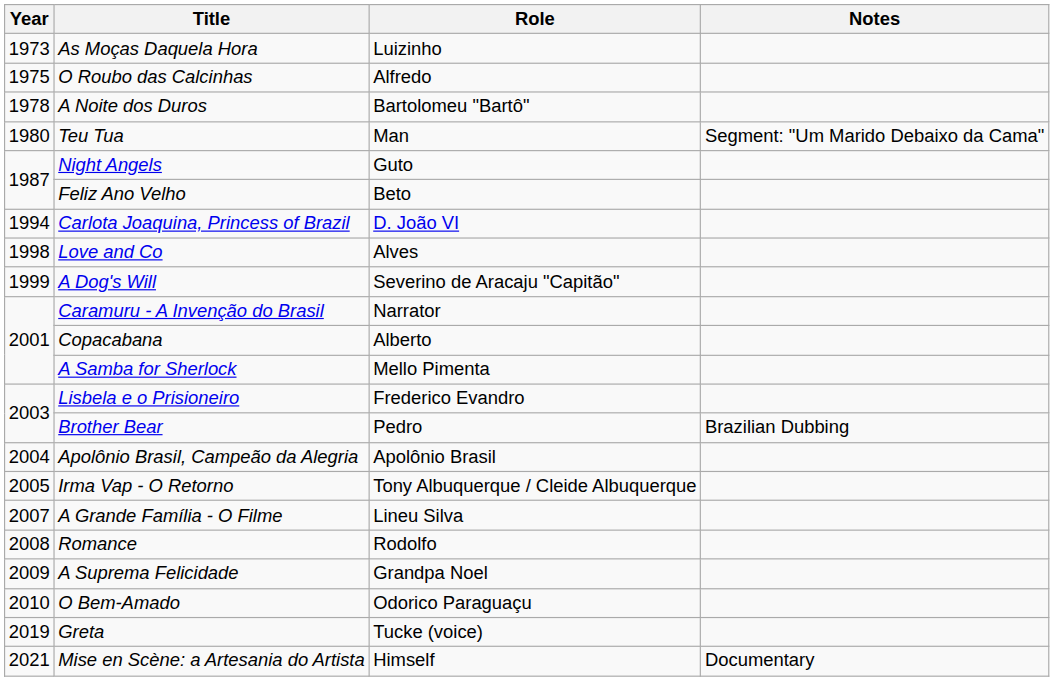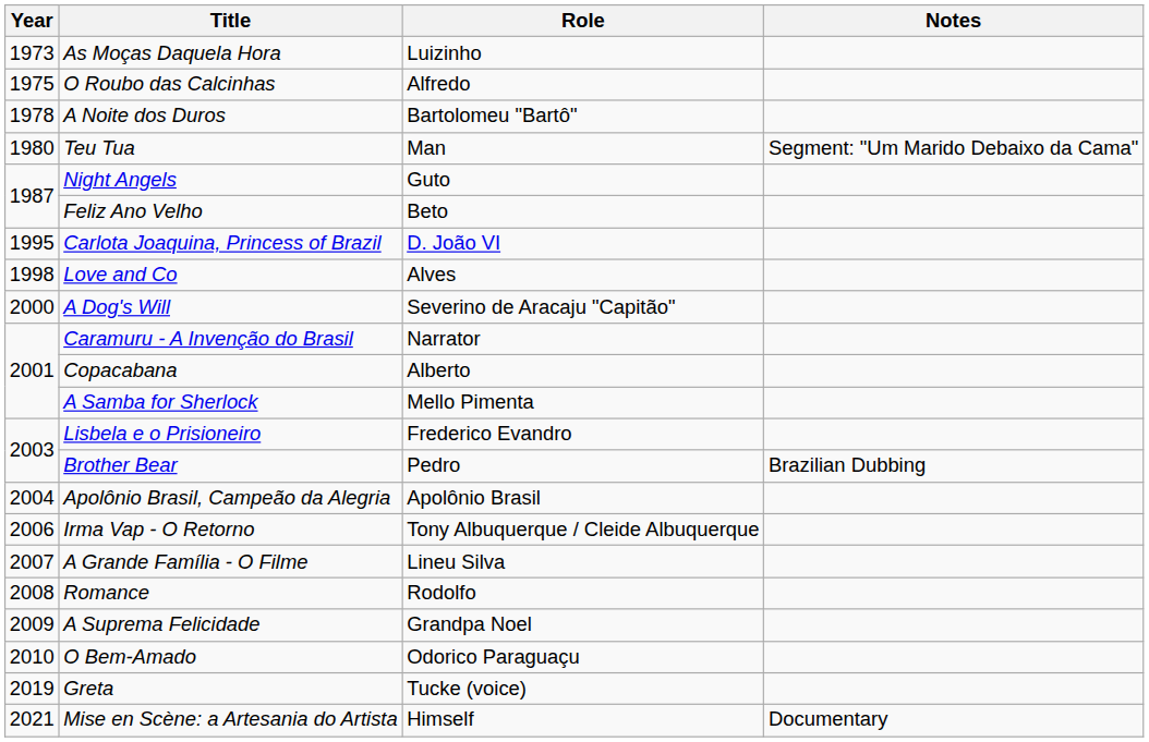 <table class="wikitable">
 <tr>
 <th>Year</th>
 <th>Title</th>
 <th>Role</th>
 <th>Notes</th>
 </tr>
 <tr>
 <td>1973</td>
 <td><em>As Moças Daquela Hora</em></td>
 <td>Luizinho</td>
 <td></td>
 </tr>
 <tr>
 <td>1975</td>
 <td><em>O Roubo das Calcinhas</em></td>
 <td>Alfredo</td>
 <td></td>
 </tr>
 <tr>
 <td>1978</td>
 <td><em>A Noite dos Duros</em></td>
 <td>Bartolomeu "Bartô"</td>
 <td></td>
 </tr>
 <tr>
 <td>1980</td>
 <td><em>Teu Tua</em></td>
 <td>Man</td>
 <td>Segment: "Um Marido Debaixo da Cama"</td>
 </tr>
 <tr>
 <td rowspan="2">1987</td>
 <td><em><a href='#'>Night Angels</a></em></td>
 <td>Guto</td>
 <td></td>
 </tr>
 <tr>
 <td><em>Feliz Ano Velho</em></td>
 <td>Beto</td>
 <td></td>
 </tr>
 <tr>
-<td>1994</td>
+<td>1995</td>
 <td><em><a href='#'>Carlota Joaquina, Princess of Brazil</a></em></td>
 <td><a href='#'>D. João VI</a></td>
 <td></td>
 </tr>
 <tr>
 <td>1998</td>
 <td><em><a href='#'>Love and Co</a></em></td>
 <td>Alves</td>
 <td></td>
 </tr>
 <tr>
-<td>1999</td>
+<td>2000</td>
 <td><em><a href='#'>A Dog's Will</a></em></td>
 <td>Severino de Aracaju "Capitão"</td>
 <td></td>
 </tr>
 <tr>
 <td rowspan="3">2001</td>
 <td><em><a href='#'>Caramuru - A Invenção do Brasil</a></em></td>
 <td>Narrator</td>
 <td></td>
 </tr>
 <tr>
 <td><em>Copacabana</em></td>
 <td>Alberto</td>
 <td></td>
 </tr>
 <tr>
 <td><em><a href='#'>A Samba for Sherlock</a></em></td>
 <td>Mello Pimenta</td>
 <td></td>
 </tr>
 <tr>
 <td rowspan="2">2003</td>
 <td><em><a href='#'>Lisbela e o Prisioneiro</a></em></td>
 <td>Frederico Evandro</td>
 <td></td>
 </tr>
 <tr>
 <td><em><a href='#'>Brother Bear</a></em></td>
 <td>Pedro</td>
 <td>Brazilian Dubbing</td>
 </tr>
 <tr>
 <td>2004</td>
 <td><em>Apolônio Brasil, Campeão da Alegria</em></td>
 <td>Apolônio Brasil</td>
 <td></td>
 </tr>
 <tr>
-<td>2005</td>
+<td>2006</td>
 <td><em>Irma Vap - O Retorno</em></td>
 <td>Tony Albuquerque / Cleide Albuquerque</td>
 <td></td>
 </tr>
 <tr>
 <td>2007</td>
 <td><em>A Grande Família - O Filme</em></td>
 <td>Lineu Silva</td>
 <td></td>
 </tr>
 <tr>
 <td>2008</td>
 <td><em>Romance</em></td>
 <td>Rodolfo</td>
 <td></td>
 </tr>
 <tr>
 <td>2009</td>
 <td><em>A Suprema Felicidade</em></td>
 <td>Grandpa Noel</td>
 <td></td>
 </tr>
 <tr>
 <td>2010</td>
 <td><em>O Bem-Amado</em></td>
 <td>Odorico Paraguaçu</td>
 <td></td>
 </tr>
 <tr>
 <td>2019</td>
 <td><em>Greta</em></td>
 <td>Tucke (voice)</td>
 <td></td>
 </tr>
 <tr>
 <td>2021</td>
 <td><em>Mise en Scène: a Artesania do Artista</em></td>
 <td>Himself</td>
 <td>Documentary</td>
 </tr>
 </table>
